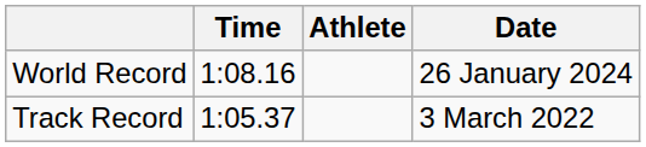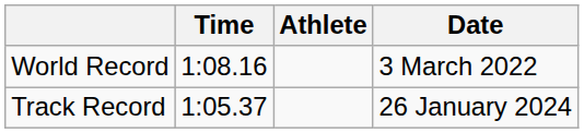 <table class="wikitable">
 <tr>
 <th></th>
 <th>Time</th>
 <th>Athlete</th>
 <th>Date</th>
 </tr>
 <tr>
 <td>World Record</td>
 <td>1:08.16</td>
 <td></td>
-<td>26 January 2024</td>
+<td>3 March 2022</td>
 </tr>
 <tr>
 <td>Track Record</td>
 <td>1:05.37</td>
 <td></td>
-<td>3 March 2022</td>
+<td>26 January 2024</td>
 </tr>
 </table>
